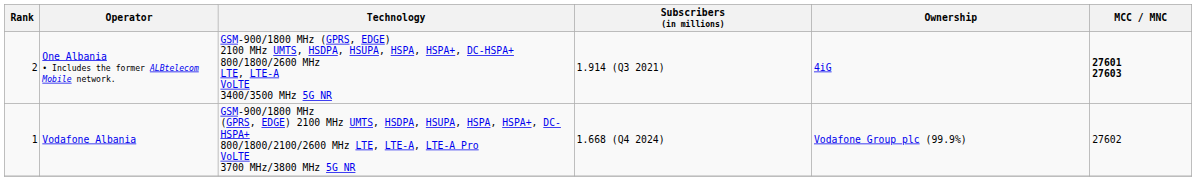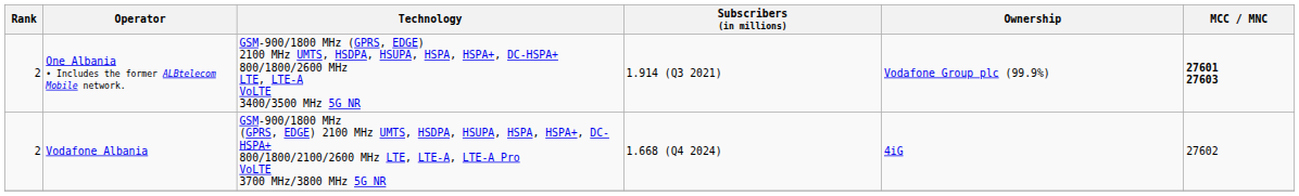 <table class="wikitable" style="width:100%;">
 <tr>
 <th style="width:3%;">Rank</th>
 <th style="width:15%;">Operator</th>
 <th style="width:30%;">Technology</th>
 <th style="width:20%;">Subscribers<br><small>(in millions)</small></th>
 <th style="width:32M;">Ownership</th>
 <th>MCC / MNC</th>
 </tr>
 <tr>
 <td style="text-align:right;">2</td>
 <td><a href='#'>One Albania</a><br><small>• Includes the former <em><a href='#'>ALBtelecom Mobile</a></em> network.</small></td>
 <td><a href='#'>GSM</a>-900/1800 MHz (<a href='#'>GPRS</a>, <a href='#'>EDGE</a>)<br>2100 MHz <a href='#'>UMTS</a>, <a href='#'>HSDPA</a>, <a href='#'>HSUPA</a>, <a href='#'>HSPA</a>, <a href='#'>HSPA+</a>, <a href='#'>DC-HSPA+</a><br>800/1800/2600 MHz<br><a href='#'>LTE</a>, <a href='#'>LTE-A</a><br><a href='#'>VoLTE</a><br>3400/3500 MHz <a href='#'>5G NR</a></td>
 <td>1.914 (Q3 2021)</td>
-<td><a href='#'>4iG</a></td>
+<td><a href='#'>Vodafone Group plc</a> (99.9%)</td>
 <td><strong>27601<br>27603</strong></td>
 </tr>
 <tr>
-<td style="text-align:right;">1</td>
+<td style="text-align:right;">2</td>
 <td><a href='#'>Vodafone Albania</a></td>
 <td><a href='#'>GSM</a>-900/1800 MHz<br>(<a href='#'>GPRS</a>, <a href='#'>EDGE</a>) 2100 MHz <a href='#'>UMTS</a>, <a href='#'>HSDPA</a>, <a href='#'>HSUPA</a>, <a href='#'>HSPA</a>, <a href='#'>HSPA+</a>, <a href='#'>DC-HSPA+</a><br>800/1800/2100/2600 MHz <a href='#'>LTE</a>, <a href='#'>LTE-A</a>, <a href='#'>LTE-A Pro</a><br><a href='#'>VoLTE</a><br>3700 MHz/3800 MHz <a href='#'>5G NR</a></td>
 <td>1.668 (Q4 2024)</td>
-<td><a href='#'>Vodafone Group plc</a> (99.9%)</td>
+<td><a href='#'>4iG</a></td>
 <td>27602</td>
 </tr>
 <tr>
 </tr>
 </table>
